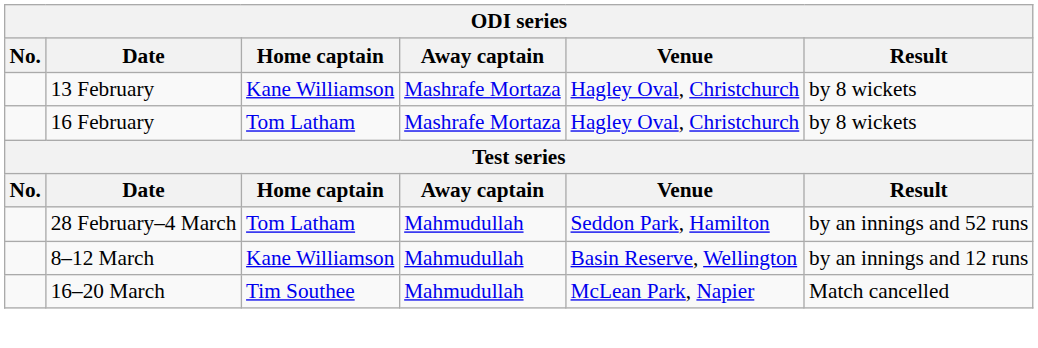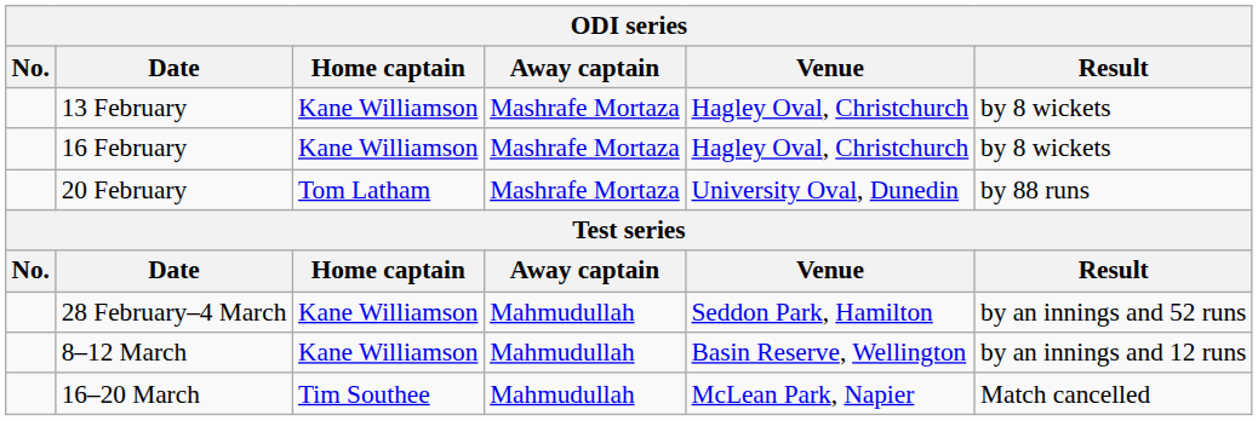 <table class="wikitable">
 <tr>
 <th colspan="6">ODI series</th>
 </tr>
 <tr>
 <th>No.</th>
 <th>Date</th>
 <th>Home captain</th>
 <th>Away captain</th>
 <th>Venue</th>
 <th>Result</th>
 </tr>
 <tr>
 <td></td>
 <td>13 February</td>
 <td><a href='#'>Kane Williamson</a></td>
 <td><a href='#'>Mashrafe Mortaza</a></td>
 <td><a href='#'>Hagley Oval</a>, <a href='#'>Christchurch</a></td>
 <td> by 8 wickets</td>
 </tr>
 <tr>
 <td></td>
 <td>16 February</td>
-<td><a href='#'>Tom Latham</a></td>
+<td><a href='#'>Kane Williamson</a></td>
 <td><a href='#'>Mashrafe Mortaza</a></td>
 <td><a href='#'>Hagley Oval</a>, <a href='#'>Christchurch</a></td>
 <td> by 8 wickets</td>
+</tr>
+<tr>
+<td></td>
+<td>20 February</td>
+<td><a href='#'>Tom Latham</a></td>
+<td><a href='#'>Mashrafe Mortaza</a></td>
+<td><a href='#'>University Oval</a>, <a href='#'>Dunedin</a></td>
+<td> by 88 runs</td>
 </tr>
 <tr>
 <th colspan="6">Test series</th>
 </tr>
 <tr>
 <th>No.</th>
 <th>Date</th>
 <th>Home captain</th>
 <th>Away captain</th>
 <th>Venue</th>
 <th>Result</th>
 </tr>
 <tr>
 <td></td>
 <td>28 February–4 March</td>
-<td><a href='#'>Tom Latham</a></td>
+<td><a href='#'>Kane Williamson</a></td>
 <td><a href='#'>Mahmudullah</a></td>
 <td><a href='#'>Seddon Park</a>, <a href='#'>Hamilton</a></td>
 <td> by an innings and 52 runs</td>
 </tr>
 <tr>
 <td></td>
 <td>8–12 March</td>
 <td><a href='#'>Kane Williamson</a></td>
 <td><a href='#'>Mahmudullah</a></td>
 <td><a href='#'>Basin Reserve</a>, <a href='#'>Wellington</a></td>
 <td> by an innings and 12 runs</td>
 </tr>
 <tr>
 <td></td>
 <td>16–20 March</td>
 <td><a href='#'>Tim Southee</a></td>
 <td><a href='#'>Mahmudullah</a></td>
 <td><a href='#'>McLean Park</a>, <a href='#'>Napier</a></td>
 <td>Match cancelled</td>
 </tr>
 </table>
